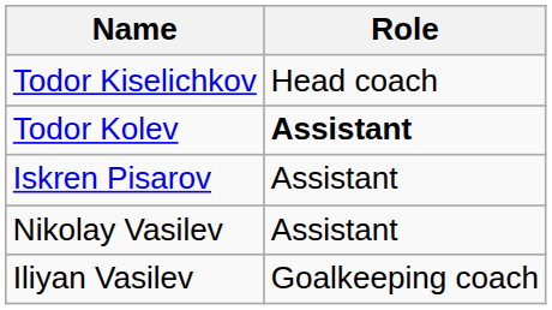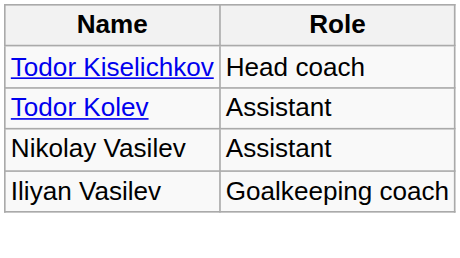 <table class="wikitable">
 <tr>
 <th>Name</th>
 <th>Role</th>
 </tr>
 <tr>
 <td> <a href='#'>Todor Kiselichkov</a></td>
 <td>Head coach</td>
 </tr>
 <tr>
 <td> <a href='#'>Todor Kolev</a></td>
-<td><strong>Assistant</strong></td>
-</tr>
-<tr>
-<td> <a href='#'>Iskren Pisarov</a></td>
 <td>Assistant</td>
 </tr>
 <tr>
 <td> Nikolay Vasilev</td>
 <td>Assistant</td>
 </tr>
 <tr>
 <td> Iliyan Vasilev</td>
 <td>Goalkeeping coach</td>
 </tr>
 </table>
